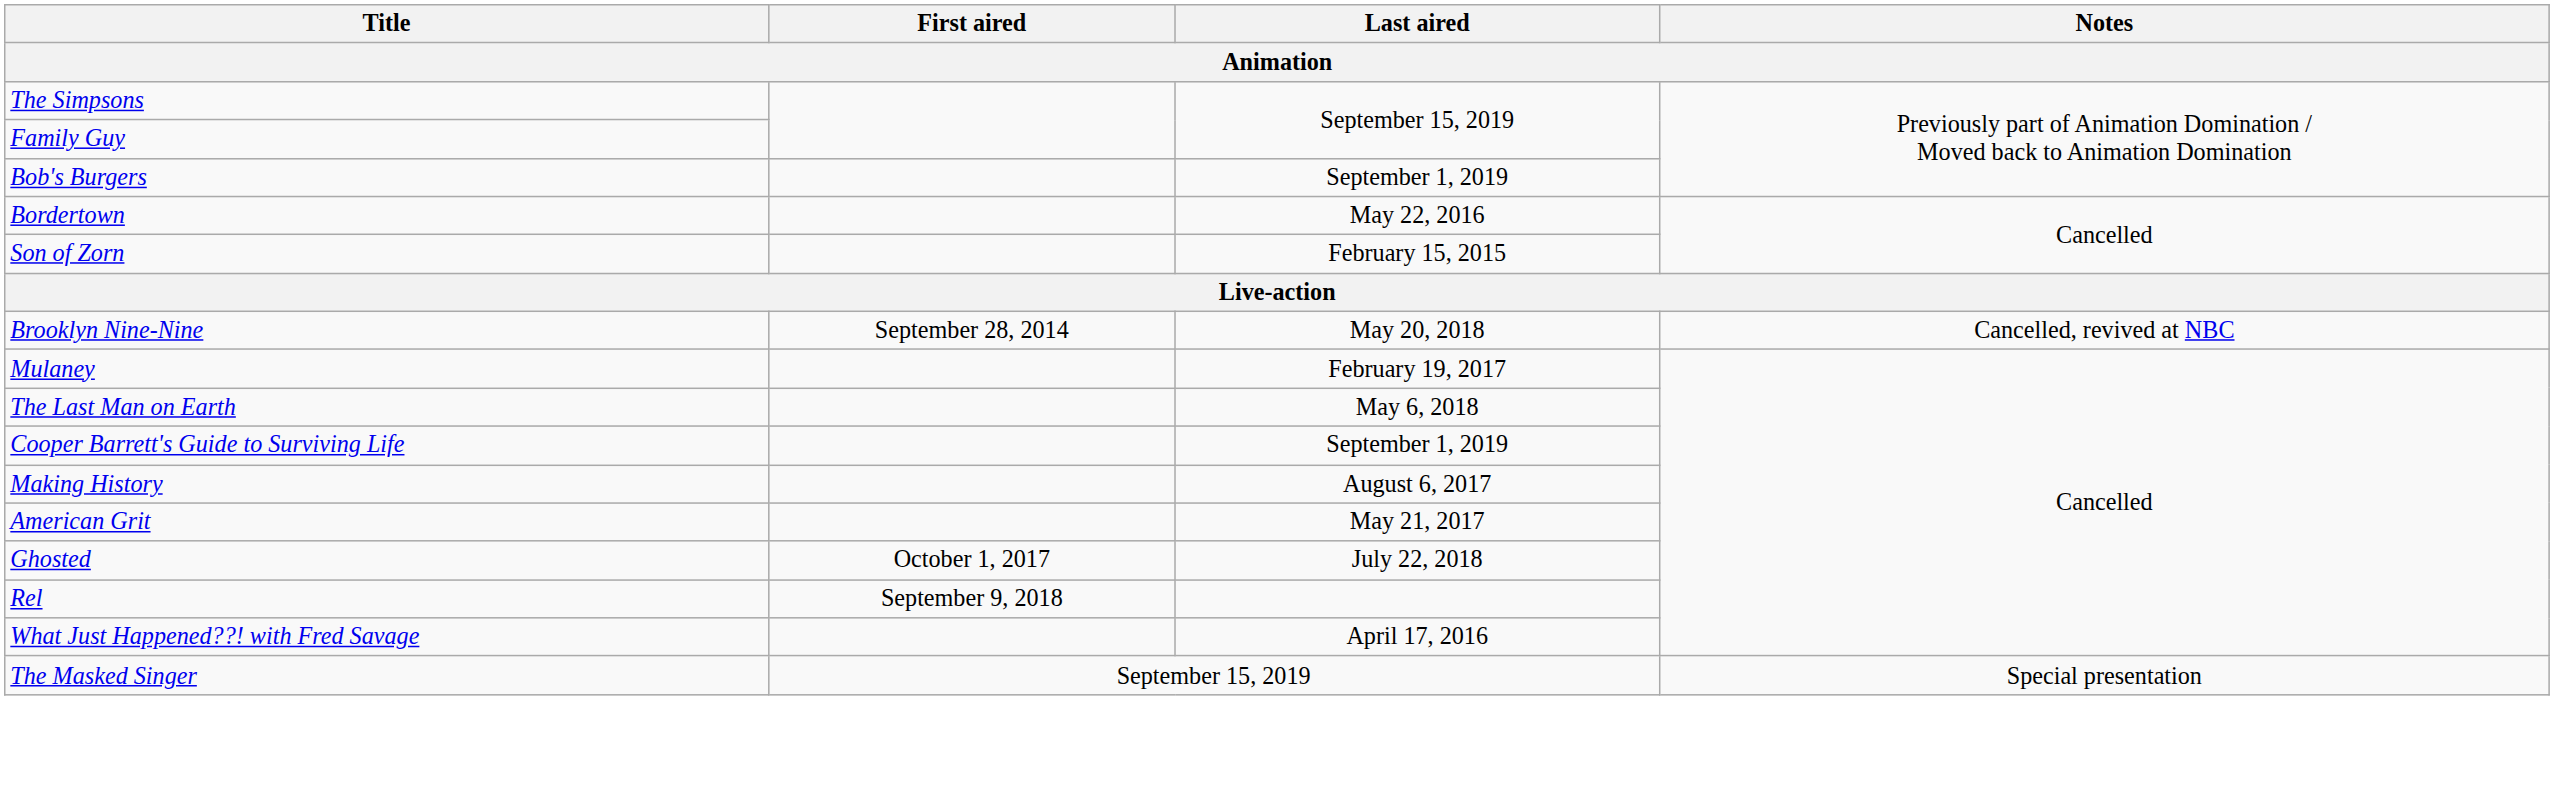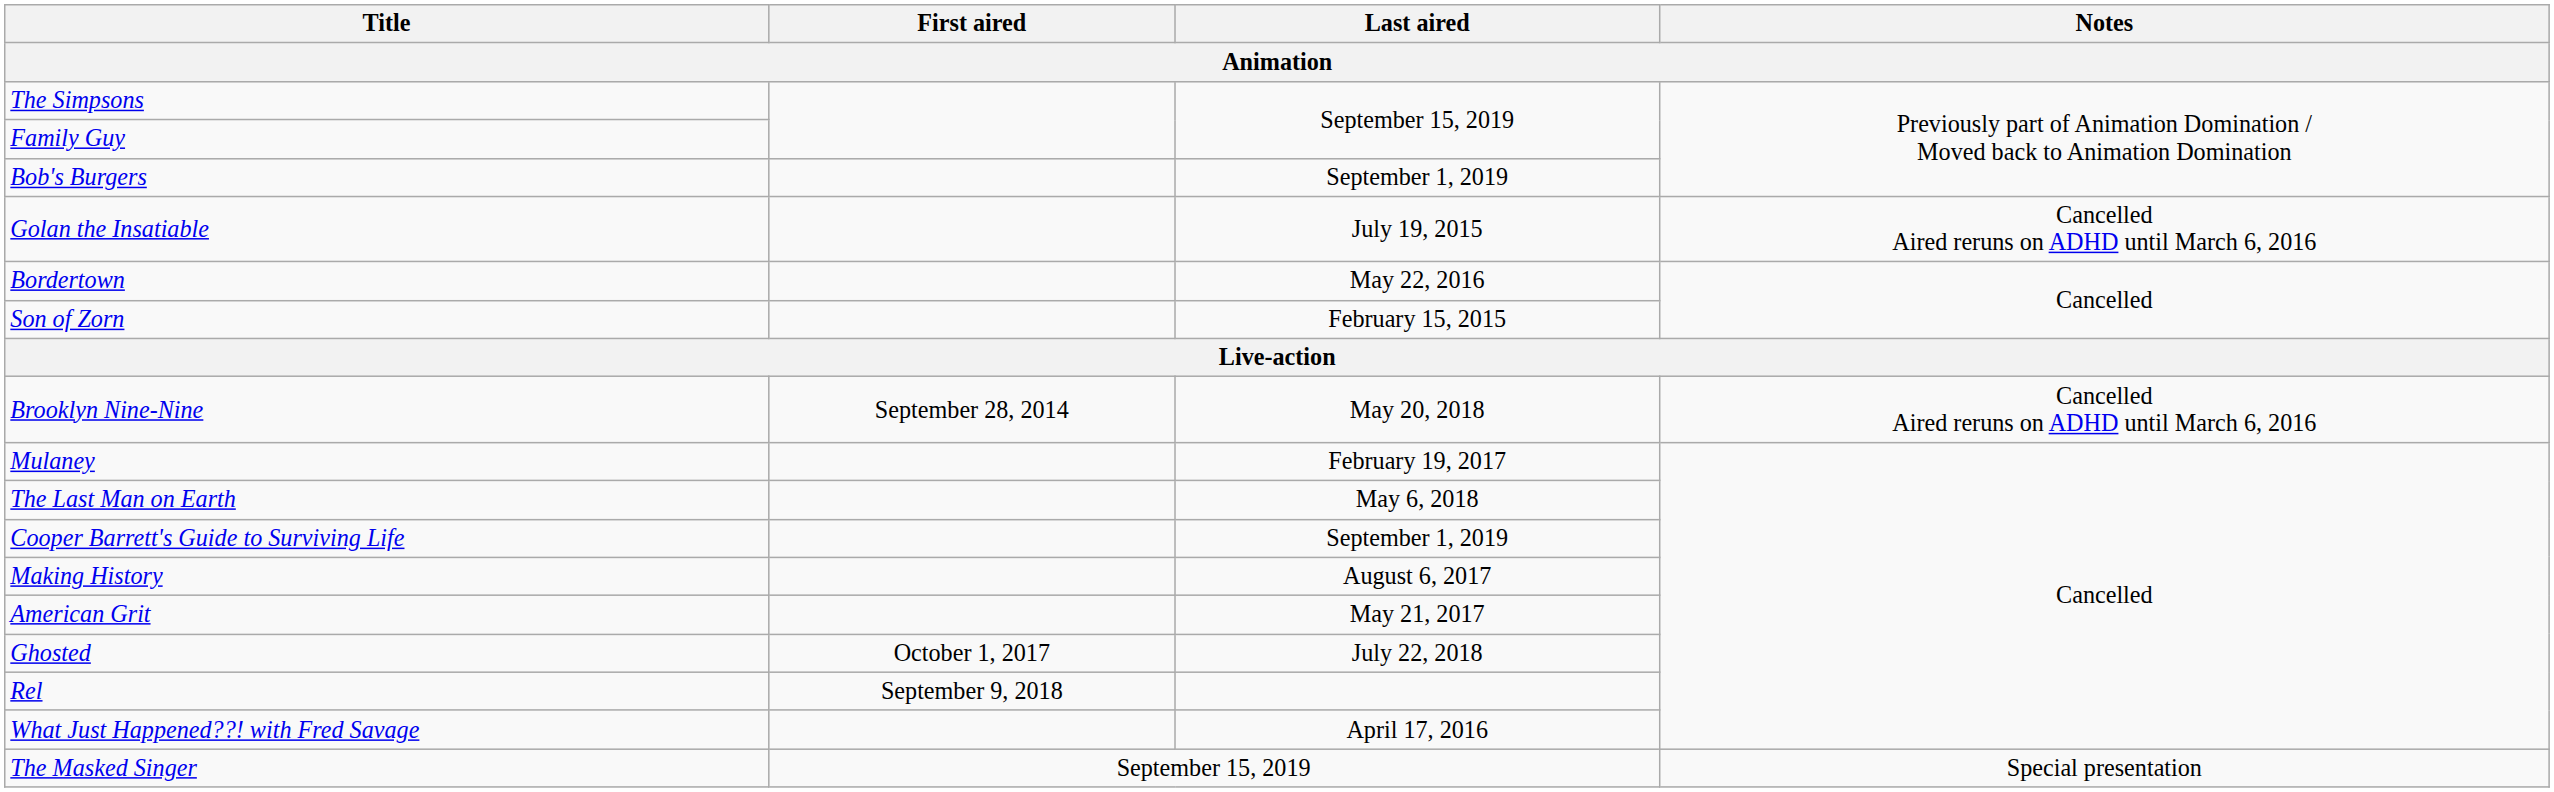 <table class="wikitable plainrowheaders sortable" style="width:85%;text-align:center;">
 <tr>
 <th scope="col" style="width:30%;">Title</th>
 <th scope="col" style="width:16%;">First aired</th>
 <th>Last aired</th>
 <th scope="col" style="width:35%;">Notes</th>
 </tr>
 <tr>
 <th colspan="4">Animation</th>
 </tr>
 <tr>
 <td scope="row" style="text-align:left;"><em><a href='#'>The Simpsons</a></em></td>
 <td rowspan="2"></td>
 <td rowspan="2">September 15, 2019</td>
 <td rowspan="3">Previously part of Animation Domination /<br>Moved back to Animation Domination</td>
 </tr>
 <tr>
 <td scope="row" style="text-align:left;"><em><a href='#'>Family Guy</a></em></td>
 </tr>
 <tr>
 <td scope="row" style="text-align:left;"><em><a href='#'>Bob's Burgers</a></em></td>
 <td></td>
 <td>September 1, 2019</td>
 </tr>
 <tr>
+<td scope="row" style="text-align:left;"><em><a href='#'>Golan the Insatiable</a></em></td>
+<td></td>
+<td>July 19, 2015</td>
+<td>Cancelled<br>Aired reruns on <a href='#'>ADHD</a> until March 6, 2016</td>
+</tr>
+<tr>
 <td scope="row" style="text-align:left;"><em><a href='#'>Bordertown</a></em></td>
 <td></td>
 <td>May 22, 2016</td>
 <td rowspan="2">Cancelled</td>
 </tr>
 <tr>
 <td scope="row" style="text-align:left;"><em><a href='#'>Son of Zorn</a></em></td>
 <td></td>
 <td>February 15, 2015</td>
 </tr>
 <tr>
 <th colspan="4">Live-action</th>
 </tr>
 <tr>
 <td scope="row" style="text-align:left;"><em><a href='#'>Brooklyn Nine-Nine</a></em></td>
 <td>September 28, 2014</td>
 <td>May 20, 2018</td>
-<td>Cancelled, revived at <a href='#'>NBC</a></td>
+<td>Cancelled<br>Aired reruns on <a href='#'>ADHD</a> until March 6, 2016</td>
 </tr>
 <tr>
 <td scope="row" style="text-align:left;"><em><a href='#'>Mulaney</a></em></td>
 <td></td>
 <td>February 19, 2017</td>
 <td rowspan="8">Cancelled</td>
 </tr>
 <tr>
 <td scope="row" style="text-align:left;"><em><a href='#'>The Last Man on Earth</a></em></td>
 <td></td>
 <td>May 6, 2018</td>
 </tr>
 <tr>
 <td scope="row" style="text-align:left;"><em><a href='#'>Cooper Barrett's Guide to Surviving Life</a></em></td>
 <td></td>
 <td>September 1, 2019</td>
 </tr>
 <tr>
 <td scope="row" style="text-align:left;"><em><a href='#'>Making History</a></em></td>
 <td></td>
 <td>August 6, 2017</td>
 </tr>
 <tr>
 <td scope="row" style="text-align:left;"><em><a href='#'>American Grit</a></em></td>
 <td></td>
 <td>May 21, 2017</td>
 </tr>
 <tr>
 <td scope="row" style="text-align:left;"><em><a href='#'>Ghosted</a></em></td>
 <td>October 1, 2017</td>
 <td>July 22, 2018</td>
 </tr>
 <tr>
 <td scope="row" style="text-align:left;"><em><a href='#'>Rel</a></em></td>
 <td>September 9, 2018</td>
 <td></td>
 </tr>
 <tr>
 <td scope="row" style="text-align:left;"><em><a href='#'>What Just Happened??! with Fred Savage</a></em></td>
 <td></td>
 <td>April 17, 2016</td>
 </tr>
 <tr>
 <td scope="row" style="text-align:left;"><em><a href='#'>The Masked Singer</a></em></td>
 <td colspan="2">September 15, 2019</td>
 <td>Special presentation</td>
 </tr>
 </table>
